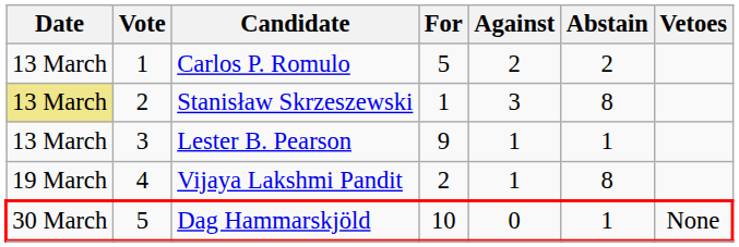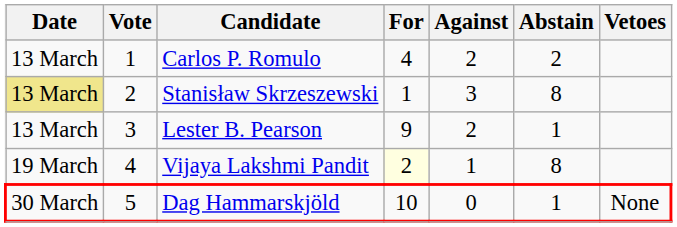 <table class="wikitable sortable" style="text-align:center;">
 <tr>
 <th>Date</th>
 <th>Vote</th>
 <th>Candidate</th>
 <th>For</th>
 <th>Against</th>
 <th>Abstain</th>
 <th>Vetoes</th>
 </tr>
 <tr>
 <td>13 March</td>
 <td>1</td>
 <td style="text-align:left;"> <a href='#'>Carlos P. Romulo</a></td>
-<td>5</td>
+<td>4</td>
 <td>2</td>
 <td>2</td>
 <td></td>
 </tr>
 <tr>
 <td style="background: khaki;">13 March</td>
 <td>2</td>
 <td style="text-align:left;"> <a href='#'>Stanisław Skrzeszewski</a></td>
 <td>1</td>
 <td>3</td>
 <td>8</td>
 <td></td>
 </tr>
 <tr>
 <td>13 March</td>
 <td>3</td>
 <td style="text-align:left;"> <a href='#'>Lester B. Pearson</a></td>
 <td>9</td>
-<td>1</td>
+<td>2</td>
 <td>1</td>
 <td></td>
 </tr>
 <tr>
 <td>19 March</td>
 <td>4</td>
 <td style="text-align:left;"> <a href='#'>Vijaya Lakshmi Pandit</a></td>
-<td>2</td>
+<td style="background: lightyellow;">2</td>
 <td>1</td>
 <td>8</td>
 <td></td>
 </tr>
 <tr style="border: 2px solid red">
 <td>30 March</td>
 <td>5</td>
 <td style="text-align:left;"> <a href='#'>Dag Hammarskjöld</a></td>
 <td>10</td>
 <td>0</td>
 <td>1</td>
 <td>None</td>
 </tr>
 <tr>
 </tr>
 </table>
